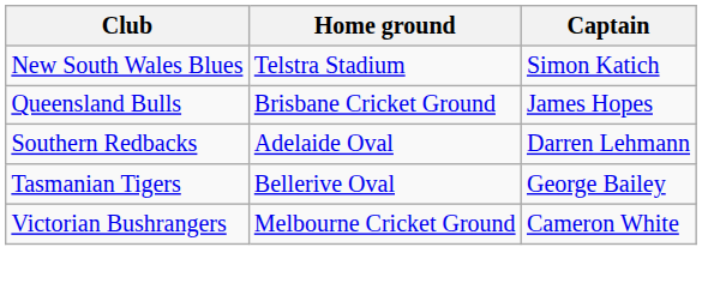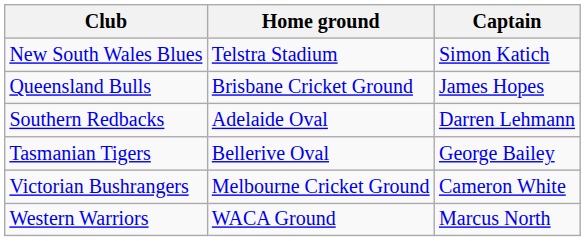 <table class="wikitable" style="border-collapse:collapse; font-size:90%;">
 <tr>
 <th>Club</th>
 <th>Home ground</th>
 <th>Captain</th>
 </tr>
 <tr>
 <td><a href='#'>New South Wales Blues</a></td>
 <td><a href='#'>Telstra Stadium</a></td>
 <td><a href='#'>Simon Katich</a></td>
 </tr>
 <tr>
 <td><a href='#'>Queensland Bulls</a></td>
 <td><a href='#'>Brisbane Cricket Ground</a></td>
 <td><a href='#'>James Hopes</a></td>
 </tr>
 <tr>
 <td><a href='#'>Southern Redbacks</a></td>
 <td><a href='#'>Adelaide Oval</a></td>
 <td><a href='#'>Darren Lehmann</a></td>
 </tr>
 <tr>
 <td><a href='#'>Tasmanian Tigers</a></td>
 <td><a href='#'>Bellerive Oval</a></td>
 <td><a href='#'>George Bailey</a></td>
 </tr>
 <tr>
 <td><a href='#'>Victorian Bushrangers</a></td>
 <td><a href='#'>Melbourne Cricket Ground</a></td>
 <td><a href='#'>Cameron White</a></td>
 </tr>
+<tr>
+<td><a href='#'>Western Warriors</a></td>
+<td><a href='#'>WACA Ground</a></td>
+<td><a href='#'>Marcus North</a></td>
+</tr>
 </table>
